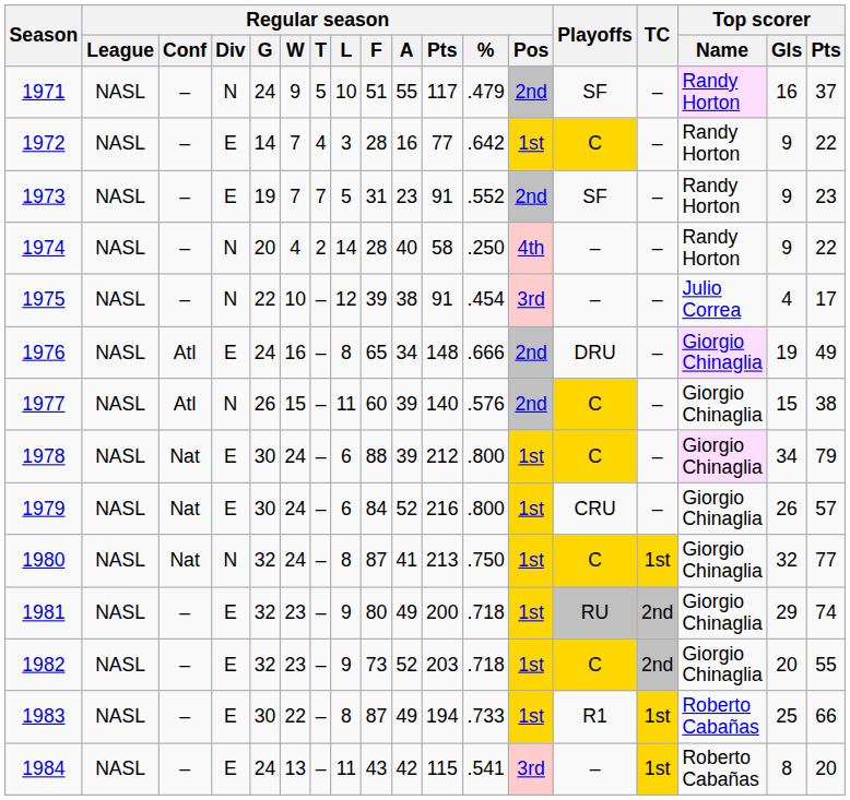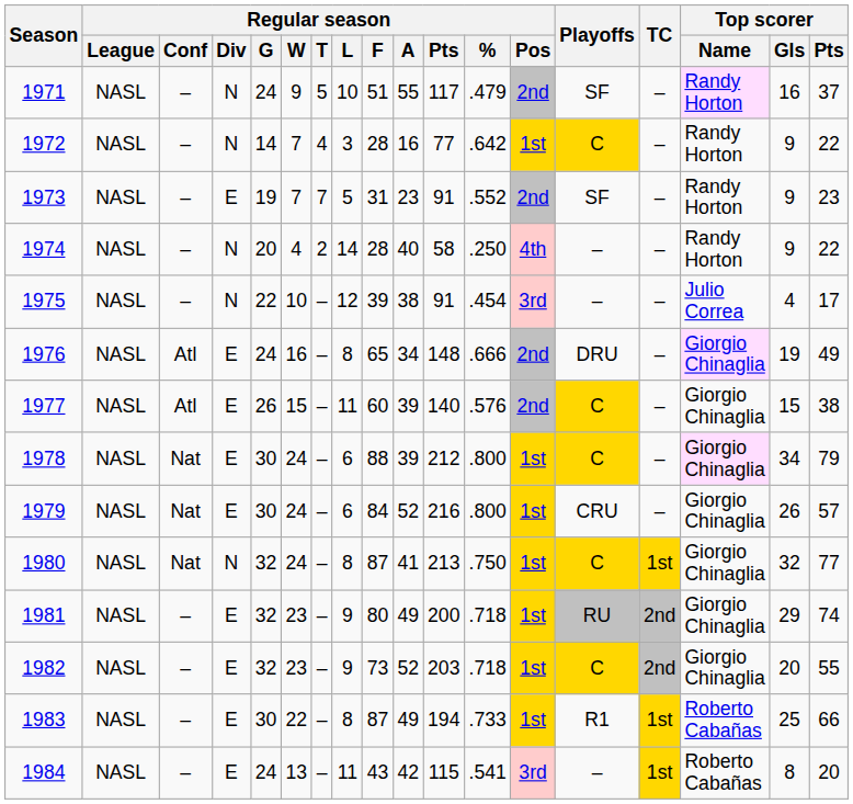 <table class="wikitable" style="text-align: center">
 <tr>
 <th rowspan=2>Season</th>
 <th colspan=12>Regular season</th>
 <th rowspan=2>Playoffs</th>
 <th rowspan=2>TC</th>
 <th colspan=3>Top scorer</th>
 </tr>
 <tr>
 <th>League</th>
 <th>Conf</th>
 <th>Div</th>
 <th>G</th>
 <th>W</th>
 <th>T</th>
 <th>L</th>
 <th>F</th>
 <th>A</th>
 <th>Pts</th>
 <th>%</th>
 <th>Pos</th>
 <th>Name</th>
 <th>Gls</th>
 <th>Pts</th>
 </tr>
 <tr>
 <td><a href='#'>1971</a></td>
 <td>NASL</td>
 <td>–</td>
 <td>N</td>
 <td>24</td>
 <td>9</td>
 <td>5</td>
 <td>10</td>
 <td>51</td>
 <td>55</td>
 <td>117</td>
 <td>.479</td>
 <td bgcolor=silver><a href='#'>2nd</a></td>
 <td>SF</td>
 <td>–</td>
 <td align="left" bgcolor=#FFDDFF><a href='#'>Randy Horton</a></td>
 <td>16</td>
 <td>37</td>
 </tr>
 <tr>
 <td><a href='#'>1972</a></td>
 <td>NASL</td>
 <td>–</td>
-<td>E</td>
+<td>N</td>
 <td>14</td>
 <td>7</td>
 <td>4</td>
 <td>3</td>
 <td>28</td>
 <td>16</td>
 <td>77</td>
 <td>.642</td>
 <td bgcolor=gold><a href='#'>1st</a></td>
 <td bgcolor=gold>C</td>
 <td>–</td>
 <td align="left">Randy Horton</td>
 <td>9</td>
 <td>22</td>
 </tr>
 <tr>
 <td><a href='#'>1973</a></td>
 <td>NASL</td>
 <td>–</td>
 <td>E</td>
 <td>19</td>
 <td>7</td>
 <td>7</td>
 <td>5</td>
 <td>31</td>
 <td>23</td>
 <td>91</td>
 <td>.552</td>
 <td bgcolor=silver><a href='#'>2nd</a></td>
 <td>SF</td>
 <td>–</td>
 <td align="left">Randy Horton</td>
 <td>9</td>
 <td>23</td>
 </tr>
 <tr>
 <td><a href='#'>1974</a></td>
 <td>NASL</td>
 <td>–</td>
 <td>N</td>
 <td>20</td>
 <td>4</td>
 <td>2</td>
 <td>14</td>
 <td>28</td>
 <td>40</td>
 <td>58</td>
 <td>.250</td>
 <td bgcolor="#FFCCCC"><a href='#'>4th</a></td>
 <td>–</td>
 <td>–</td>
 <td align="left">Randy Horton</td>
 <td>9</td>
 <td>22</td>
 </tr>
 <tr>
 <td><a href='#'>1975</a></td>
 <td>NASL</td>
 <td>–</td>
 <td>N</td>
 <td>22</td>
 <td>10</td>
 <td>–</td>
 <td>12</td>
 <td>39</td>
 <td>38</td>
 <td>91</td>
 <td>.454</td>
 <td bgcolor="#FFCCCC"><a href='#'>3rd</a></td>
 <td>–</td>
 <td>–</td>
 <td align="left"><a href='#'>Julio Correa</a></td>
 <td>4</td>
 <td>17</td>
 </tr>
 <tr>
 <td><a href='#'>1976</a></td>
 <td>NASL</td>
 <td>Atl</td>
 <td>E</td>
 <td>24</td>
 <td>16</td>
 <td>–</td>
 <td>8</td>
 <td>65</td>
 <td>34</td>
 <td>148</td>
 <td>.666</td>
 <td bgcolor=silver><a href='#'>2nd</a></td>
 <td>DRU</td>
 <td>–</td>
 <td align="left" bgcolor=#FFDDFF><a href='#'>Giorgio Chinaglia</a></td>
 <td>19</td>
 <td>49</td>
 </tr>
 <tr>
 <td><a href='#'>1977</a></td>
 <td>NASL</td>
 <td>Atl</td>
-<td>N</td>
+<td>E</td>
 <td>26</td>
 <td>15</td>
 <td>–</td>
 <td>11</td>
 <td>60</td>
 <td>39</td>
 <td>140</td>
 <td>.576</td>
 <td bgcolor=silver><a href='#'>2nd</a></td>
 <td bgcolor=gold>C</td>
 <td>–</td>
 <td align="left">Giorgio Chinaglia</td>
 <td>15</td>
 <td>38</td>
 </tr>
 <tr>
 <td><a href='#'>1978</a></td>
 <td>NASL</td>
 <td>Nat</td>
 <td>E</td>
 <td>30</td>
 <td>24</td>
 <td>–</td>
 <td>6</td>
 <td>88</td>
 <td>39</td>
 <td>212</td>
 <td>.800</td>
 <td bgcolor=gold><a href='#'>1st</a></td>
 <td bgcolor=gold>C</td>
 <td>–</td>
 <td align="left" bgcolor=#FFDDFF>Giorgio Chinaglia</td>
 <td>34</td>
 <td>79</td>
 </tr>
 <tr>
 <td><a href='#'>1979</a></td>
 <td>NASL</td>
 <td>Nat</td>
 <td>E</td>
 <td>30</td>
 <td>24</td>
 <td>–</td>
 <td>6</td>
 <td>84</td>
 <td>52</td>
 <td>216</td>
 <td>.800</td>
 <td bgcolor=gold><a href='#'>1st</a></td>
 <td>CRU</td>
 <td>–</td>
 <td align="left">Giorgio Chinaglia</td>
 <td>26</td>
 <td>57</td>
 </tr>
 <tr>
 <td><a href='#'>1980</a></td>
 <td>NASL</td>
 <td>Nat</td>
 <td>N</td>
 <td>32</td>
 <td>24</td>
 <td>–</td>
 <td>8</td>
 <td>87</td>
 <td>41</td>
 <td>213</td>
 <td>.750</td>
 <td bgcolor=gold><a href='#'>1st</a></td>
 <td bgcolor=gold>C</td>
 <td bgcolor=gold>1st</td>
 <td align="left">Giorgio Chinaglia</td>
 <td>32</td>
 <td>77</td>
 </tr>
 <tr>
 <td><a href='#'>1981</a></td>
 <td>NASL</td>
 <td>–</td>
 <td>E</td>
 <td>32</td>
 <td>23</td>
 <td>–</td>
 <td>9</td>
 <td>80</td>
 <td>49</td>
 <td>200</td>
 <td>.718</td>
 <td bgcolor=gold><a href='#'>1st</a></td>
 <td bgcolor=silver>RU</td>
 <td bgcolor=silver>2nd</td>
 <td align="left">Giorgio Chinaglia</td>
 <td>29</td>
 <td>74</td>
 </tr>
 <tr>
 <td><a href='#'>1982</a></td>
 <td>NASL</td>
 <td>–</td>
 <td>E</td>
 <td>32</td>
 <td>23</td>
 <td>–</td>
 <td>9</td>
 <td>73</td>
 <td>52</td>
 <td>203</td>
 <td>.718</td>
 <td bgcolor=gold><a href='#'>1st</a></td>
 <td bgcolor=gold>C</td>
 <td bgcolor=silver>2nd</td>
 <td align="left">Giorgio Chinaglia</td>
 <td>20</td>
 <td>55</td>
 </tr>
 <tr>
 <td><a href='#'>1983</a></td>
 <td>NASL</td>
 <td>–</td>
 <td>E</td>
 <td>30</td>
 <td>22</td>
 <td>–</td>
 <td>8</td>
 <td>87</td>
 <td>49</td>
 <td>194</td>
 <td>.733</td>
 <td bgcolor=gold><a href='#'>1st</a></td>
 <td>R1</td>
 <td bgcolor=gold>1st</td>
 <td align="left"><a href='#'>Roberto Cabañas</a></td>
 <td>25</td>
 <td>66</td>
 </tr>
 <tr>
 <td><a href='#'>1984</a></td>
 <td>NASL</td>
 <td>–</td>
 <td>E</td>
 <td>24</td>
 <td>13</td>
 <td>–</td>
 <td>11</td>
 <td>43</td>
 <td>42</td>
 <td>115</td>
 <td>.541</td>
 <td bgcolor="#FFCCCC"><a href='#'>3rd</a></td>
 <td>–</td>
 <td bgcolor=gold>1st</td>
 <td align="left">Roberto Cabañas</td>
 <td>8</td>
 <td>20</td>
 </tr>
 </table>
